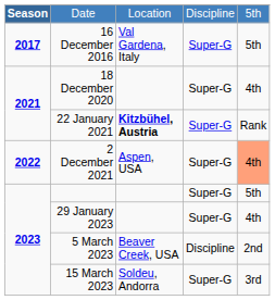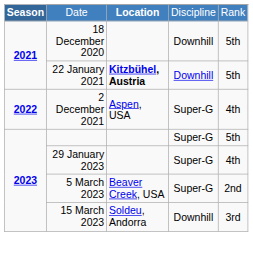 <table class="wikitable" style="font-size:95%; text-align:center; border:grey solid 1px; border-collapse:collapse;" width="40%">
 <tr style="background-color:#369; color:white;">
 <td rowspan="2" colspan="1" width="17%"><strong>Season</strong></td>
 </tr>
 <tr style="background-color:#4180be; color:white;">
 <td>Date</td>
-<td>Location</td>
+<td><strong>Location</strong></td>
 <td>Discipline</td>
-<td>5th</td>
-</tr>
-<tr>
-<td><strong><a href='#'>2017</a></strong></td>
-<td align=right>16 December 2016</td>
-<td align=left> <a href='#'>Val Gardena</a>, Italy</td>
-<td><a href='#'>Super-G</a></td>
-<td>5th</td>
+<td>Rank</td>
 </tr>
 <tr>
 <td rowspan=2><strong><a href='#'>2021</a></strong></td>
 <td align=right>18 December 2020</td>
 <td align=left></td>
-<td>Super-G</td>
-<td>4th</td>
+<td>Downhill</td>
+<td>5th</td>
 </tr>
 <tr>
 <td align=right>22 January 2021</td>
 <td align=left><strong> <a href='#'>Kitzbühel</a>, Austria</strong></td>
-<td><a href='#'>Super-G</a></td>
-<td>Rank</td>
+<td><a href='#'>Downhill</a></td>
+<td>5th</td>
 </tr>
 <tr>
 <td><strong><a href='#'>2022</a></strong></td>
 <td align=right>2 December 2021</td>
 <td align=left> <a href='#'>Aspen</a>, USA</td>
 <td>Super-G</td>
-<td style="background: lightsalmon;">4th</td>
+<td>4th</td>
 </tr>
 <tr>
 <td rowspan=4><strong><a href='#'>2023</a></strong></td>
 <td align=right></td>
 <td align=left></td>
 <td>Super-G</td>
 <td>5th</td>
 </tr>
 <tr>
 <td align=right>29 January 2023</td>
 <td align=left></td>
 <td>Super-G</td>
 <td>4th</td>
 </tr>
 <tr>
 <td align=right>5 March 2023</td>
 <td align=left> <a href='#'>Beaver Creek</a>, USA</td>
-<td>Discipline</td>
+<td>Super-G</td>
 <td>2nd</td>
 </tr>
 <tr>
 <td align=right>15 March 2023</td>
 <td align=left> <a href='#'>Soldeu</a>, Andorra</td>
-<td>Super-G</td>
+<td>Downhill</td>
 <td>3rd</td>
 </tr>
 </table>
